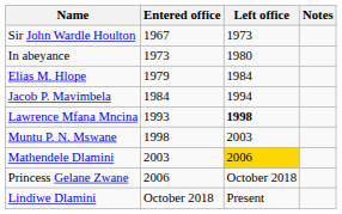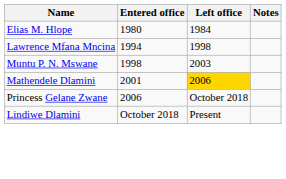 <table class="wikitable">
 <tr>
 <th>Name</th>
 <th>Entered office</th>
 <th>Left office</th>
 <th>Notes</th>
 </tr>
 <tr>
-<td>Sir <a href='#'>John Wardle Houlton</a></td>
-<td>1967</td>
-<td>1973</td>
-<td></td>
-</tr>
-<tr>
-<td>In abeyance</td>
-<td>1973</td>
+<td><a href='#'>Elias M. Hlope</a></td>
 <td>1980</td>
-<td></td>
-</tr>
-<tr>
-<td><a href='#'>Elias M. Hlope</a></td>
-<td>1979</td>
 <td>1984</td>
 <td></td>
 </tr>
 <tr>
-<td><a href='#'>Jacob P. Mavimbela</a></td>
-<td>1984</td>
+<td><a href='#'>Lawrence Mfana Mncina</a></td>
 <td>1994</td>
-<td></td>
-</tr>
-<tr>
-<td><a href='#'>Lawrence Mfana Mncina</a></td>
-<td>1993</td>
-<td><strong>1998</strong></td>
+<td>1998</td>
 <td></td>
 </tr>
 <tr>
 <td><a href='#'>Muntu P. N. Mswane</a></td>
 <td>1998</td>
 <td>2003</td>
 <td></td>
 </tr>
 <tr>
 <td><a href='#'>Mathendele Dlamini</a></td>
-<td>2003</td>
+<td>2001</td>
 <td style="background: gold;">2006</td>
 <td></td>
 </tr>
 <tr>
 <td>Princess <a href='#'>Gelane Zwane</a></td>
 <td>2006</td>
 <td>October 2018</td>
 <td></td>
 </tr>
 <tr>
 <td><a href='#'>Lindiwe Dlamini</a></td>
 <td>October 2018</td>
 <td>Present</td>
 <td></td>
 </tr>
 </table>
